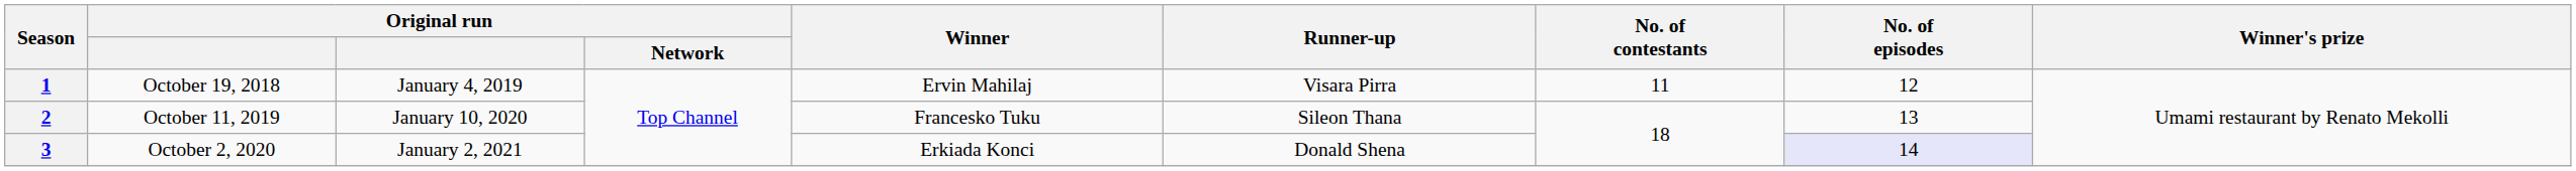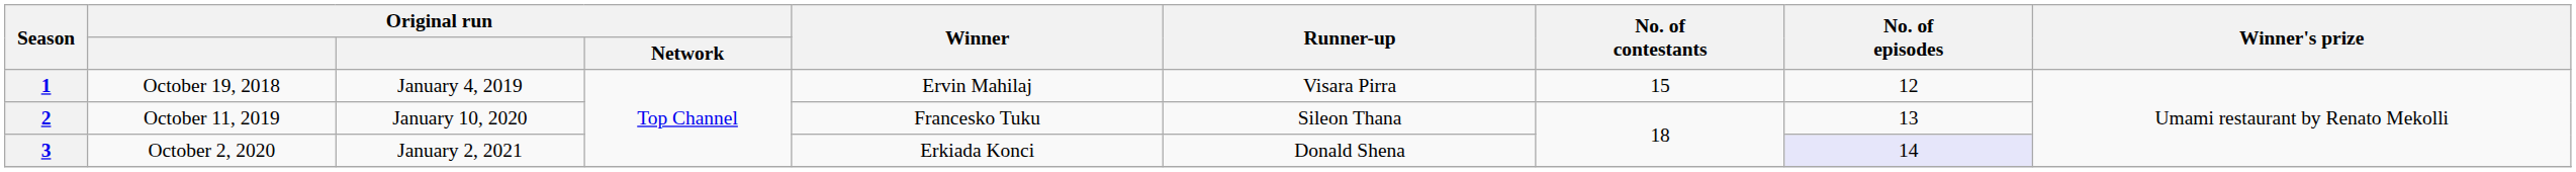 <table class="wikitable plainrowheaders" style="font-size:95%; width:100%; text-align: center;">
 <tr>
 <th scope="col" style="width:1%;" rowspan="2">Season</th>
 <th scope="col" style="width:17%;" colspan="3">Original run</th>
 <th scope="col" width=09% rowspan="2">Winner</th>
 <th scope="col" width=09% rowspan="2">Runner-up</th>
 <th scope="col" style="width:06%;" rowspan="2">No. of<br>contestants</th>
 <th scope="col" style="width:06%;" rowspan="2">No. of<br>episodes</th>
 <th scope="col" width=13% rowspan="2">Winner's prize</th>
 </tr>
 <tr>
 <th scope="col" style="width:06%;"></th>
 <th scope="col" style="width:06%;"></th>
 <th scope="col" style="width:05%;">Network</th>
 </tr>
 <tr>
 <th><a href='#'>1</a></th>
 <td>October 19, 2018</td>
 <td>January 4, 2019</td>
 <td rowspan="3"><a href='#'>Top Channel</a></td>
 <td>Ervin Mahilaj</td>
 <td>Visara Pirra</td>
-<td>11</td>
+<td>15</td>
 <td>12</td>
 <td rowspan="3">Umami restaurant by Renato Mekolli</td>
 </tr>
 <tr>
 <th><a href='#'>2</a></th>
 <td>October 11, 2019</td>
 <td>January 10, 2020</td>
 <td>Francesko Tuku</td>
 <td>Sileon Thana</td>
 <td rowspan="2">18</td>
 <td>13</td>
 </tr>
 <tr>
 <th><a href='#'>3</a></th>
 <td>October 2, 2020</td>
 <td>January 2, 2021</td>
 <td>Erkiada Konci</td>
 <td>Donald Shena</td>
 <td style="background: lavender;">14</td>
 </tr>
 <tr>
 </tr>
 </table>
